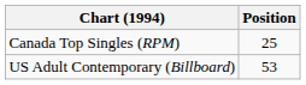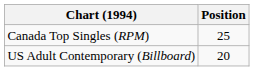 <table class="wikitable sortable">
 <tr>
 <th>Chart (1994)</th>
 <th>Position</th>
 </tr>
 <tr =>
 <td>Canada Top Singles (<em>RPM</em>)</td>
 <td align="center">25</td>
 </tr>
 <tr>
 <td>US Adult Contemporary (<em>Billboard</em>)</td>
-<td align="center">53</td>
+<td align="center">20</td>
 </tr>
 </table>
